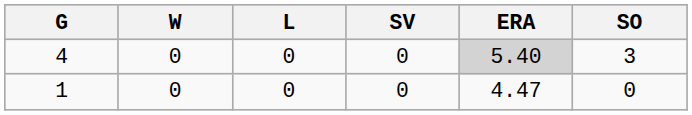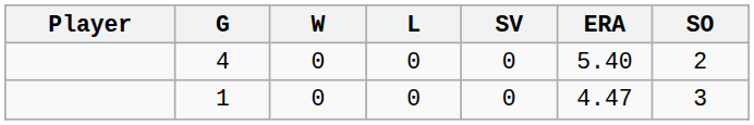 <table class="wikitable sortable">
 <tr>
+<th bgcolor="#DDDDFF" width="16%">Player</th>
 <th bgcolor="#DDDDFF" width="9%">G</th>
 <th bgcolor="#DDDDFF" width="9%">W</th>
 <th bgcolor="#DDDDFF" width="9%">L</th>
 <th bgcolor="#DDDDFF" width="9%">SV</th>
 <th bgcolor="#DDDDFF" width="9%">ERA</th>
 <th bgcolor="#DDDDFF" width="9%">SO</th>
 </tr>
 <tr align="center">
+<td></td>
 <td>4</td>
 <td>0</td>
 <td>0</td>
 <td>0</td>
-<td style="background: lightgrey;">5.40</td>
-<td>3</td>
+<td>5.40</td>
+<td>2</td>
 </tr>
 <tr align="center">
+<td></td>
 <td>1</td>
 <td>0</td>
 <td>0</td>
 <td>0</td>
 <td>4.47</td>
-<td>0</td>
+<td>3</td>
 </tr>
 </table>
